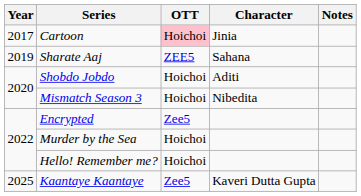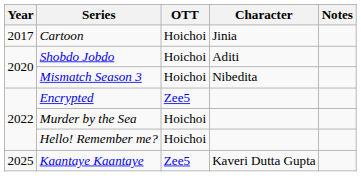 <table class="wikitable sortable">
 <tr>
 <th scope="col">Year</th>
 <th scope="col">Series</th>
 <th scope="col">OTT</th>
 <th scope="col">Character</th>
 <th class="unsortable" scope="col">Notes</th>
 </tr>
 <tr>
 <td>2017</td>
 <td><em>Cartoon</em></td>
-<td style="background: pink;">Hoichoi</td>
+<td>Hoichoi</td>
 <td>Jinia</td>
-<td></td>
-</tr>
-<tr>
-<td>2019</td>
-<td><em>Sharate Aaj</em></td>
-<td><a href='#'>ZEE5</a></td>
-<td>Sahana</td>
 <td></td>
 </tr>
 <tr>
 <td rowspan="2">2020</td>
 <td><em><a href='#'>Shobdo Jobdo</a></em></td>
 <td>Hoichoi</td>
 <td>Aditi</td>
 <td></td>
 </tr>
 <tr>
 <td><a href='#'><em>Mismatch Season 3</em></a></td>
 <td>Hoichoi</td>
 <td>Nibedita</td>
 <td></td>
 </tr>
 <tr>
 <td rowspan="3">2022</td>
 <td><em><a href='#'>Encrypted</a></em></td>
 <td><a href='#'>Zee5</a></td>
 <td></td>
 <td></td>
 </tr>
 <tr>
 <td><em>Murder by the Sea</em></td>
 <td>Hoichoi</td>
 <td></td>
 <td></td>
 </tr>
 <tr>
 <td><em>Hello! Remember me?</em></td>
 <td>Hoichoi</td>
 <td></td>
 <td></td>
 </tr>
 <tr>
 <td>2025</td>
 <td><em><a href='#'>Kaantaye Kaantaye</a></em></td>
 <td><a href='#'>Zee5</a></td>
 <td>Kaveri Dutta Gupta</td>
 <td></td>
 </tr>
 </table>
